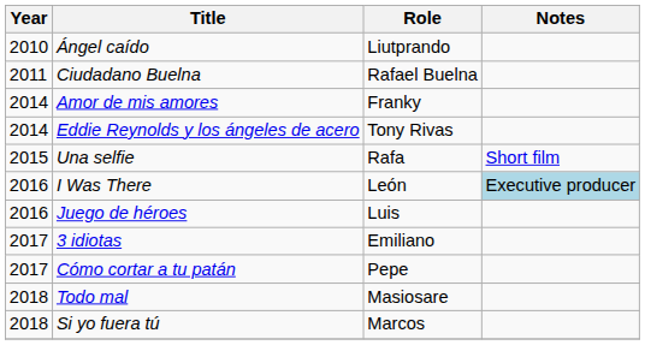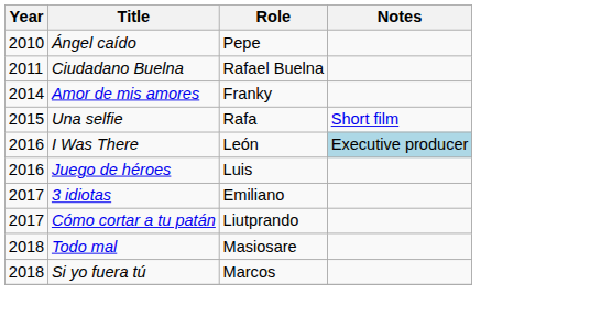 <table class="wikitable">
 <tr>
 <th>Year</th>
 <th>Title</th>
 <th>Role</th>
 <th>Notes</th>
 </tr>
 <tr>
 <td>2010</td>
 <td><em>Ángel caído</em></td>
-<td>Liutprando</td>
+<td>Pepe</td>
 <td></td>
 </tr>
 <tr>
 <td>2011</td>
 <td><em>Ciudadano Buelna</em></td>
 <td>Rafael Buelna</td>
 <td></td>
 </tr>
 <tr>
 <td>2014</td>
 <td><em><a href='#'>Amor de mis amores</a></em></td>
 <td>Franky</td>
-<td></td>
-</tr>
-<tr>
-<td>2014</td>
-<td><em><a href='#'>Eddie Reynolds y los ángeles de acero</a></em></td>
-<td>Tony Rivas</td>
 <td></td>
 </tr>
 <tr>
 <td>2015</td>
 <td><em>Una selfie</em></td>
 <td>Rafa</td>
 <td><a href='#'>Short film</a></td>
 </tr>
 <tr>
 <td>2016</td>
 <td><em>I Was There</em></td>
 <td>León</td>
 <td style="background: lightblue;">Executive producer</td>
 </tr>
 <tr>
 <td>2016</td>
 <td><em><a href='#'>Juego de héroes</a></em></td>
 <td>Luis</td>
 <td></td>
 </tr>
 <tr>
 <td>2017</td>
 <td><em><a href='#'>3 idiotas</a></em></td>
 <td>Emiliano</td>
 <td></td>
 </tr>
 <tr>
 <td>2017</td>
 <td><em><a href='#'>Cómo cortar a tu patán</a></em></td>
-<td>Pepe</td>
+<td>Liutprando</td>
 <td></td>
 </tr>
 <tr>
 <td>2018</td>
 <td><em><a href='#'>Todo mal</a></em></td>
 <td>Masiosare</td>
 <td></td>
 </tr>
 <tr>
 <td>2018</td>
 <td><em>Si yo fuera tú</em></td>
 <td>Marcos</td>
 <td></td>
 </tr>
 <tr>
 </tr>
 </table>
